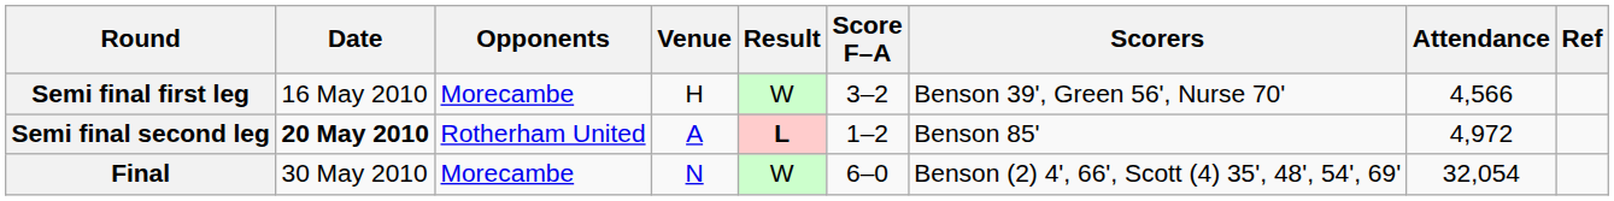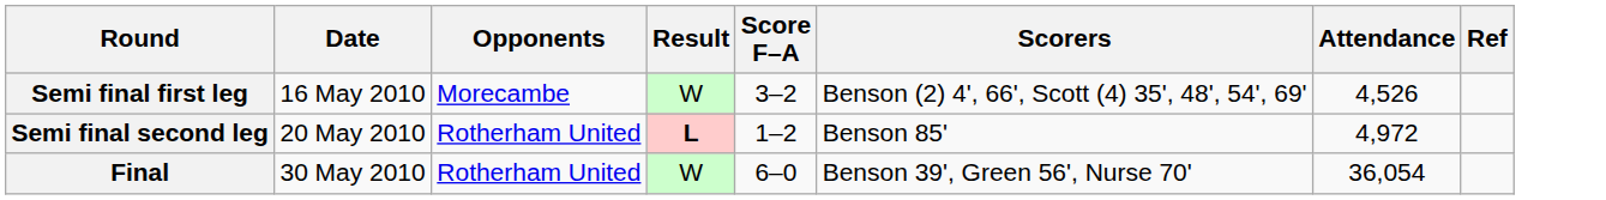 <table class="wikitable plainrowheaders sortable" style="text-align:center">
 <tr>
 <th scope="col">Round</th>
 <th scope="col">Date</th>
 <th scope="col">Opponents</th>
-<th scope="col">Venue</th>
 <th scope="col">Result</th>
 <th scope="col">Score<br>F–A</th>
 <th scope="col" class="unsortable">Scorers</th>
 <th scope="col">Attendance</th>
 <th scope="col" class="unsortable">Ref</th>
 </tr>
 <tr>
 <th scope="row">Semi final first leg</th>
 <td align="left">16 May 2010</td>
 <td align="left"><a href='#'>Morecambe</a></td>
-<td>H</td>
 <td style="background-color:#CCFFCC">W</td>
 <td>3–2</td>
-<td align="left">Benson 39', Green 56', Nurse 70'</td>
-<td>4,566</td>
+<td align="left">Benson (2) 4', 66', Scott (4) 35', 48', 54', 69'</td>
+<td>4,526</td>
 <td></td>
 </tr>
 <tr>
 <th scope="row">Semi final second leg</th>
-<td align="left"><strong>20 May 2010</strong></td>
+<td align="left">20 May 2010</td>
 <td align="left"><a href='#'>Rotherham United</a></td>
-<td><a href='#'>A</a></td>
 <td style="background-color:#FFCCCC"><strong>L</strong></td>
 <td>1–2</td>
 <td align="left">Benson 85'</td>
 <td>4,972</td>
 <td></td>
 </tr>
 <tr>
 <th scope="row">Final</th>
 <td align="left">30 May 2010</td>
-<td align="left"><a href='#'>Morecambe</a></td>
-<td><a href='#'>N</a></td>
+<td align="left"><a href='#'>Rotherham United</a></td>
 <td style="background-color:#CCFFCC">W</td>
 <td>6–0</td>
-<td align="left">Benson (2) 4', 66', Scott (4) 35', 48', 54', 69'</td>
-<td>32,054</td>
+<td align="left">Benson 39', Green 56', Nurse 70'</td>
+<td>36,054</td>
 <td></td>
 </tr>
 </table>
